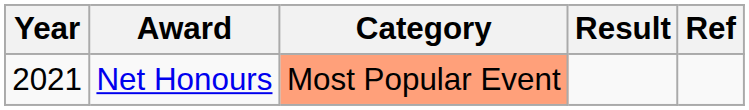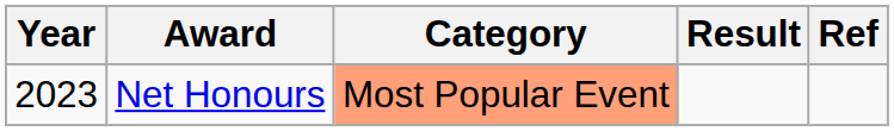 <table class="wikitable">
 <tr>
 <th>Year</th>
 <th>Award</th>
 <th>Category</th>
 <th>Result</th>
 <th>Ref</th>
 </tr>
 <tr>
-<td>2021</td>
+<td>2023</td>
 <td><a href='#'>Net Honours</a></td>
 <td style="background: lightsalmon;">Most Popular Event</td>
 <td></td>
 <td></td>
 </tr>
 </table>
